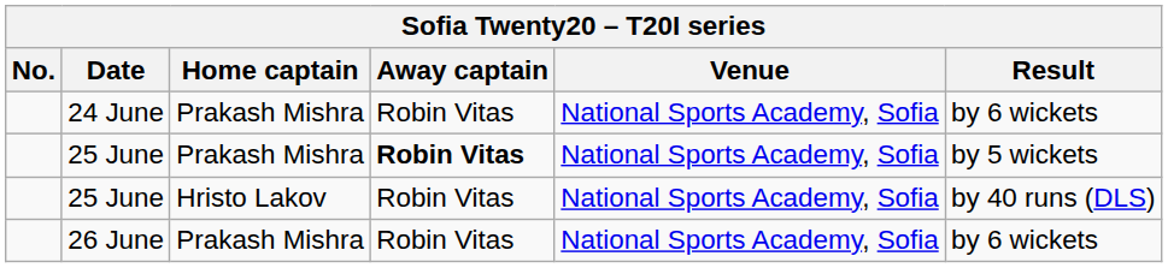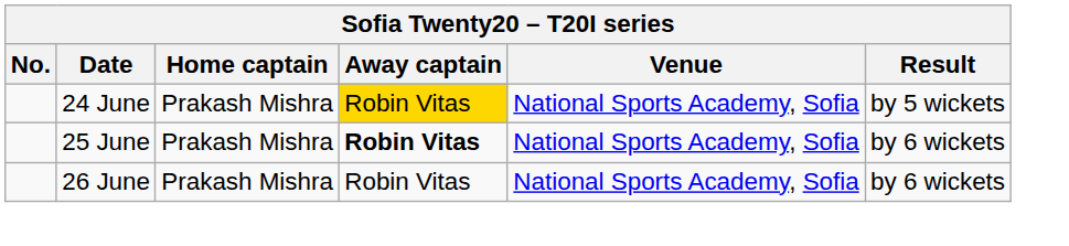 <table class="wikitable">
 <tr>
 <th colspan="6">Sofia Twenty20 – T20I series</th>
 </tr>
 <tr>
 <th>No.</th>
 <th>Date</th>
 <th>Home captain</th>
 <th>Away captain</th>
 <th>Venue</th>
 <th>Result</th>
 </tr>
 <tr>
 <td></td>
 <td>24 June</td>
 <td>Prakash Mishra</td>
-<td>Robin Vitas</td>
+<td style="background: gold;">Robin Vitas</td>
 <td><a href='#'>National Sports Academy</a>, <a href='#'>Sofia</a></td>
-<td> by 6 wickets</td>
+<td> by 5 wickets</td>
 </tr>
 <tr>
 <td></td>
 <td>25 June</td>
 <td>Prakash Mishra</td>
 <td><strong>Robin Vitas</strong></td>
 <td><a href='#'>National Sports Academy</a>, <a href='#'>Sofia</a></td>
-<td> by 5 wickets</td>
-</tr>
-<tr>
-<td></td>
-<td>25 June</td>
-<td>Hristo Lakov</td>
-<td>Robin Vitas</td>
-<td><a href='#'>National Sports Academy</a>, <a href='#'>Sofia</a></td>
-<td> by 40 runs (<a href='#'>DLS</a>)</td>
+<td> by 6 wickets</td>
 </tr>
 <tr>
 <td></td>
 <td>26 June</td>
 <td>Prakash Mishra</td>
 <td>Robin Vitas</td>
 <td><a href='#'>National Sports Academy</a>, <a href='#'>Sofia</a></td>
 <td> by 6 wickets</td>
 </tr>
 </table>
